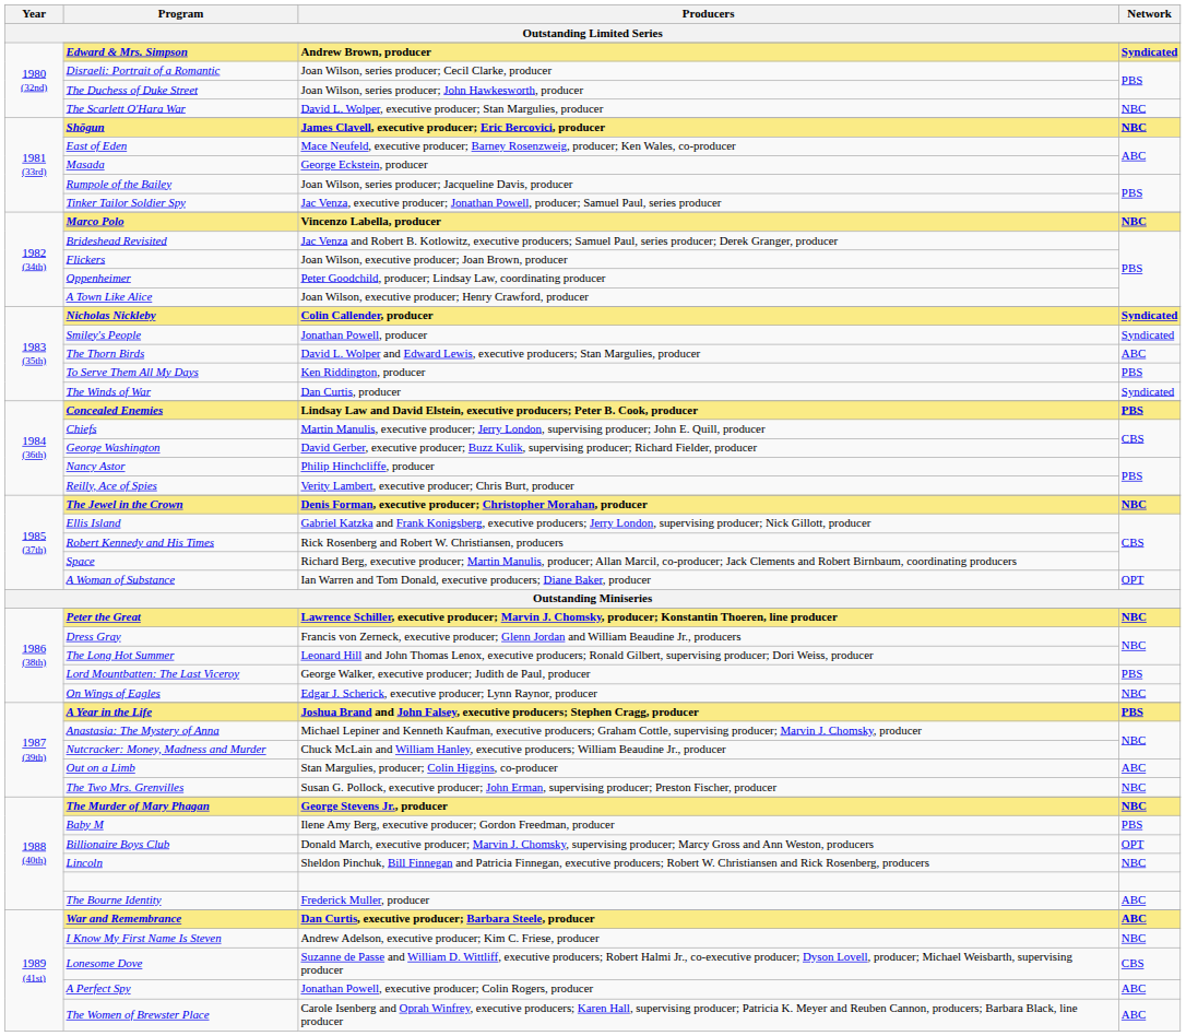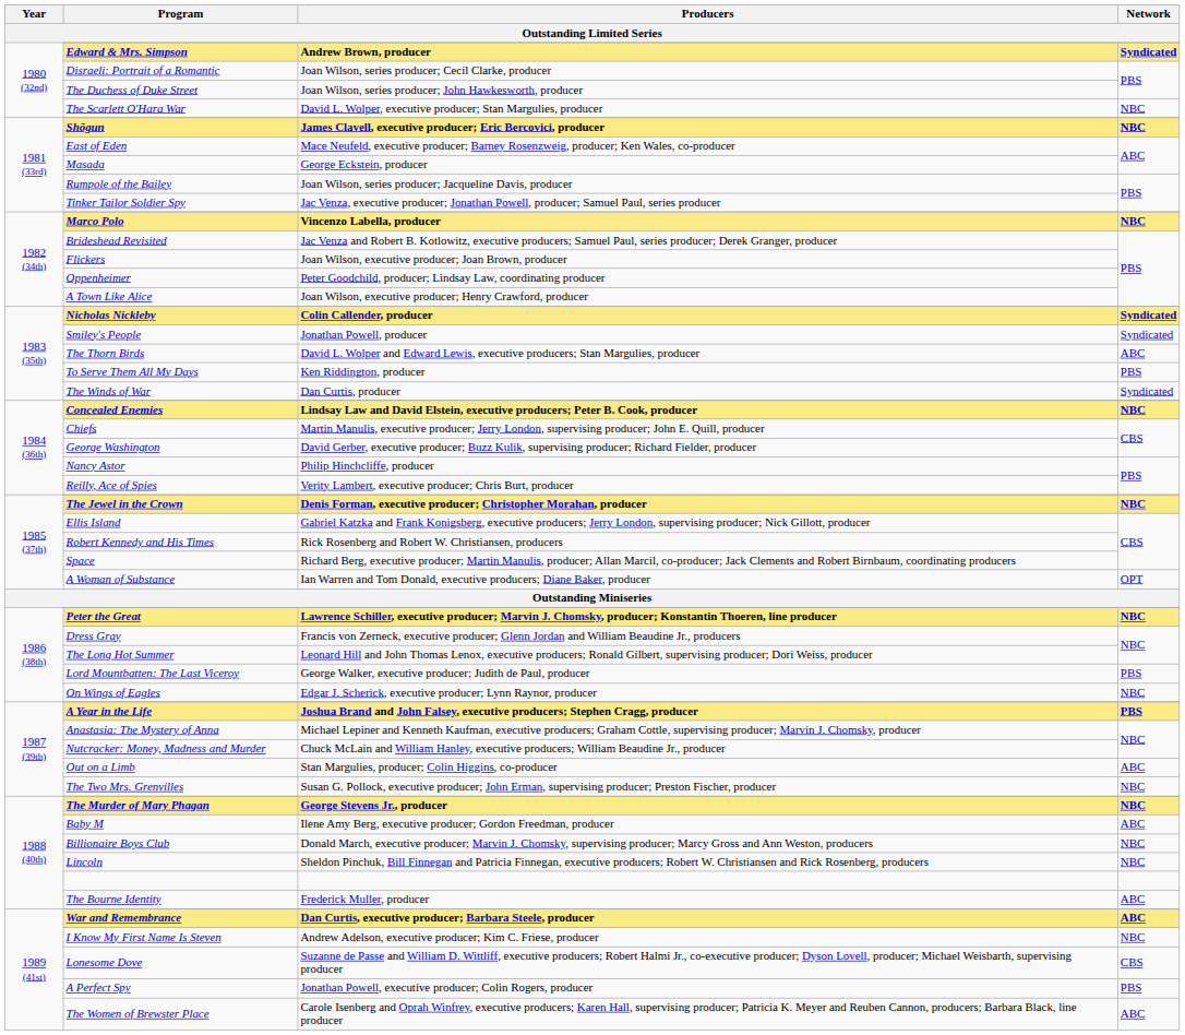 <table class="wikitable" style="width:100%">
 <tr bgcolor="#bebebe">
 <th width="5%">Year</th>
 <th width="20%">Program</th>
 <th width="70%">Producers</th>
 <th width="5%">Network</th>
 </tr>
 <tr>
 <th colspan="4">Outstanding Limited Series</th>
 </tr>
 <tr>
 <td rowspan="5" style="text-align:center"><a href='#'>1980</a><br><small><a href='#'>(32nd)</a></small><br></td>
 </tr>
 <tr style="background:#FAEB86">
 <td><strong><em><a href='#'>Edward & Mrs. Simpson</a></em></strong></td>
 <td><strong>Andrew Brown, producer</strong></td>
 <td><strong><a href='#'>Syndicated</a></strong></td>
 </tr>
 <tr>
 <td><em><a href='#'>Disraeli: Portrait of a Romantic</a></em></td>
 <td>Joan Wilson, series producer; Cecil Clarke, producer</td>
 <td rowspan=2><a href='#'>PBS</a></td>
 </tr>
 <tr>
 <td><em><a href='#'>The Duchess of Duke Street</a></em></td>
 <td>Joan Wilson, series producer; <a href='#'>John Hawkesworth</a>, producer</td>
 </tr>
 <tr>
 <td><em><a href='#'>The Scarlett O'Hara War</a></em></td>
 <td><a href='#'>David L. Wolper</a>, executive producer; Stan Margulies, producer</td>
 <td><a href='#'>NBC</a></td>
 </tr>
 <tr>
 <td rowspan="6" style="text-align:center"><a href='#'>1981</a><br><small><a href='#'>(33rd)</a></small><br></td>
 </tr>
 <tr style="background:#FAEB86">
 <td><strong><em><a href='#'>Shōgun</a></em></strong></td>
 <td><strong><a href='#'>James Clavell</a>, executive producer; <a href='#'>Eric Bercovici</a>, producer</strong></td>
 <td><strong><a href='#'>NBC</a></strong></td>
 </tr>
 <tr>
 <td><em><a href='#'>East of Eden</a></em></td>
 <td><a href='#'>Mace Neufeld</a>, executive producer; <a href='#'>Barney Rosenzweig</a>, producer; Ken Wales, co-producer</td>
 <td rowspan=2><a href='#'>ABC</a></td>
 </tr>
 <tr>
 <td><em><a href='#'>Masada</a></em></td>
 <td><a href='#'>George Eckstein</a>, producer</td>
 </tr>
 <tr>
 <td><em><a href='#'>Rumpole of the Bailey</a></em></td>
 <td>Joan Wilson, series producer; Jacqueline Davis, producer</td>
 <td rowspan=2><a href='#'>PBS</a></td>
 </tr>
 <tr>
 <td><em><a href='#'>Tinker Tailor Soldier Spy</a></em></td>
 <td><a href='#'>Jac Venza</a>, executive producer; <a href='#'>Jonathan Powell</a>, producer; Samuel Paul, series producer</td>
 </tr>
 <tr>
 <td rowspan="6" style="text-align:center"><a href='#'>1982</a><br><small><a href='#'>(34th)</a></small><br></td>
 </tr>
 <tr style="background:#FAEB86">
 <td><strong><em><a href='#'>Marco Polo</a></em></strong></td>
 <td><strong>Vincenzo Labella, producer</strong></td>
 <td><strong><a href='#'>NBC</a></strong></td>
 </tr>
 <tr>
 <td><em><a href='#'>Brideshead Revisited</a></em></td>
 <td><a href='#'>Jac Venza</a> and Robert B. Kotlowitz, executive producers; Samuel Paul, series producer; Derek Granger, producer</td>
 <td rowspan=4><a href='#'>PBS</a></td>
 </tr>
 <tr>
 <td><em><a href='#'>Flickers</a></em></td>
 <td>Joan Wilson, executive producer; Joan Brown, producer</td>
 </tr>
 <tr>
 <td><em><a href='#'>Oppenheimer</a></em></td>
 <td><a href='#'>Peter Goodchild</a>, producer; Lindsay Law, coordinating producer</td>
 </tr>
 <tr>
 <td><em><a href='#'>A Town Like Alice</a></em></td>
 <td>Joan Wilson, executive producer; Henry Crawford, producer</td>
 </tr>
 <tr>
 <td rowspan="6" style="text-align:center"><a href='#'>1983</a><br><small><a href='#'>(35th)</a></small><br></td>
 </tr>
 <tr style="background:#FAEB86">
 <td><strong><em><a href='#'>Nicholas Nickleby</a></em></strong></td>
 <td><strong><a href='#'>Colin Callender</a>, producer</strong></td>
 <td><strong><a href='#'>Syndicated</a></strong></td>
 </tr>
 <tr>
 <td><em><a href='#'>Smiley's People</a></em></td>
 <td><a href='#'>Jonathan Powell</a>, producer</td>
 <td><a href='#'>Syndicated</a></td>
 </tr>
 <tr>
 <td><em><a href='#'>The Thorn Birds</a></em></td>
 <td><a href='#'>David L. Wolper</a> and <a href='#'>Edward Lewis</a>, executive producers; Stan Margulies, producer</td>
 <td><a href='#'>ABC</a></td>
 </tr>
 <tr>
 <td><em><a href='#'>To Serve Them All My Days</a></em></td>
 <td><a href='#'>Ken Riddington</a>, producer</td>
 <td><a href='#'>PBS</a></td>
 </tr>
 <tr>
 <td><em><a href='#'>The Winds of War</a></em></td>
 <td><a href='#'>Dan Curtis</a>, producer</td>
 <td><a href='#'>Syndicated</a></td>
 </tr>
 <tr>
 <td rowspan="6" style="text-align:center"><a href='#'>1984</a><br><small><a href='#'>(36th)</a></small><br></td>
 </tr>
 <tr style="background:#FAEB86">
 <td><strong><em><a href='#'>Concealed Enemies</a></em></strong></td>
 <td><strong>Lindsay Law and David Elstein, executive producers; Peter B. Cook, producer</strong></td>
-<td><strong><a href='#'>PBS</a></strong></td>
+<td><strong><a href='#'>NBC</a></strong></td>
 </tr>
 <tr>
 <td><em><a href='#'>Chiefs</a></em></td>
 <td><a href='#'>Martin Manulis</a>, executive producer; <a href='#'>Jerry London</a>, supervising producer; John E. Quill, producer</td>
 <td rowspan=2><a href='#'>CBS</a></td>
 </tr>
 <tr>
 <td><em><a href='#'>George Washington</a></em></td>
 <td><a href='#'>David Gerber</a>, executive producer; <a href='#'>Buzz Kulik</a>, supervising producer; Richard Fielder, producer</td>
 </tr>
 <tr>
 <td><em><a href='#'>Nancy Astor</a></em></td>
 <td><a href='#'>Philip Hinchcliffe</a>, producer</td>
 <td rowspan=2><a href='#'>PBS</a></td>
 </tr>
 <tr>
 <td><em><a href='#'>Reilly, Ace of Spies</a></em></td>
 <td><a href='#'>Verity Lambert</a>, executive producer; Chris Burt, producer</td>
 </tr>
 <tr>
 <td rowspan="6" style="text-align:center"><a href='#'>1985</a><br><small><a href='#'>(37th)</a></small><br></td>
 </tr>
 <tr style="background:#FAEB86">
 <td><strong><em><a href='#'>The Jewel in the Crown</a></em></strong></td>
 <td><strong><a href='#'>Denis Forman</a>, executive producer; <a href='#'>Christopher Morahan</a>, producer</strong></td>
 <td><strong><a href='#'>NBC</a></strong></td>
 </tr>
 <tr>
 <td><em><a href='#'>Ellis Island</a></em></td>
 <td><a href='#'>Gabriel Katzka</a> and <a href='#'>Frank Konigsberg</a>, executive producers; <a href='#'>Jerry London</a>, supervising producer; Nick Gillott, producer</td>
 <td rowspan=3><a href='#'>CBS</a></td>
 </tr>
 <tr>
 <td><em><a href='#'>Robert Kennedy and His Times</a></em></td>
 <td>Rick Rosenberg and Robert W. Christiansen, producers</td>
 </tr>
 <tr>
 <td><em><a href='#'>Space</a></em></td>
 <td>Richard Berg, executive producer; <a href='#'>Martin Manulis</a>, producer; Allan Marcil, co-producer; Jack Clements and Robert Birnbaum, coordinating producers</td>
 </tr>
 <tr>
 <td><em><a href='#'>A Woman of Substance</a></em></td>
 <td>Ian Warren and Tom Donald, executive producers; <a href='#'>Diane Baker</a>, producer</td>
 <td><a href='#'>OPT</a></td>
 </tr>
 <tr>
 <th colspan="4">Outstanding Miniseries</th>
 </tr>
 <tr>
 <td rowspan="6" style="text-align:center"><a href='#'>1986</a><br><small><a href='#'>(38th)</a></small><br></td>
 </tr>
 <tr style="background:#FAEB86">
 <td><strong><em><a href='#'>Peter the Great</a></em></strong></td>
 <td><strong><a href='#'>Lawrence Schiller</a>, executive producer; <a href='#'>Marvin J. Chomsky</a>, producer; Konstantin Thoeren, line producer</strong></td>
 <td><strong><a href='#'>NBC</a></strong></td>
 </tr>
 <tr>
 <td><em><a href='#'>Dress Gray</a></em></td>
 <td>Francis von Zerneck, executive producer; <a href='#'>Glenn Jordan</a> and William Beaudine Jr., producers</td>
 <td rowspan=2><a href='#'>NBC</a></td>
 </tr>
 <tr>
 <td><em><a href='#'>The Long Hot Summer</a></em></td>
 <td><a href='#'>Leonard Hill</a> and John Thomas Lenox, executive producers; Ronald Gilbert, supervising producer; Dori Weiss, producer</td>
 </tr>
 <tr>
 <td><em><a href='#'>Lord Mountbatten: The Last Viceroy</a></em></td>
 <td>George Walker, executive producer; Judith de Paul, producer</td>
 <td><a href='#'>PBS</a></td>
 </tr>
 <tr>
 <td><em><a href='#'>On Wings of Eagles</a></em></td>
 <td><a href='#'>Edgar J. Scherick</a>, executive producer; Lynn Raynor, producer</td>
 <td><a href='#'>NBC</a></td>
 </tr>
 <tr>
 <td rowspan="6" style="text-align:center"><a href='#'>1987</a><br><small><a href='#'>(39th)</a></small><br></td>
 </tr>
 <tr style="background:#FAEB86">
 <td><strong><em><a href='#'>A Year in the Life</a></em></strong></td>
 <td><strong><a href='#'>Joshua Brand</a> and <a href='#'>John Falsey</a>, executive producers; Stephen Cragg, producer</strong></td>
 <td><strong><a href='#'>PBS</a></strong></td>
 </tr>
 <tr>
 <td><em><a href='#'>Anastasia: The Mystery of Anna</a></em></td>
 <td>Michael Lepiner and Kenneth Kaufman, executive producers; Graham Cottle, supervising producer; <a href='#'>Marvin J. Chomsky</a>, producer</td>
 <td rowspan=2><a href='#'>NBC</a></td>
 </tr>
 <tr>
 <td><em><a href='#'>Nutcracker: Money, Madness and Murder</a></em></td>
 <td>Chuck McLain and <a href='#'>William Hanley</a>, executive producers; William Beaudine Jr., producer</td>
 </tr>
 <tr>
 <td><em><a href='#'>Out on a Limb</a></em></td>
 <td>Stan Margulies, producer; <a href='#'>Colin Higgins</a>, co-producer</td>
 <td><a href='#'>ABC</a></td>
 </tr>
 <tr>
 <td><em><a href='#'>The Two Mrs. Grenvilles</a></em></td>
 <td>Susan G. Pollock, executive producer; <a href='#'>John Erman</a>, supervising producer; Preston Fischer, producer</td>
 <td><a href='#'>NBC</a></td>
 </tr>
 <tr>
 <td rowspan="7" style="text-align:center"><a href='#'>1988</a><br><small><a href='#'>(40th)</a></small><br></td>
 </tr>
 <tr style="background:#FAEB86">
 <td><strong><em><a href='#'>The Murder of Mary Phagan</a></em></strong></td>
 <td><strong><a href='#'>George Stevens Jr.</a>, producer</strong></td>
 <td><strong><a href='#'>NBC</a></strong></td>
 </tr>
 <tr>
 <td><em><a href='#'>Baby M</a></em></td>
 <td>Ilene Amy Berg, executive producer; Gordon Freedman, producer</td>
-<td><a href='#'>PBS</a></td>
+<td><a href='#'>ABC</a></td>
 </tr>
 <tr>
 <td><em><a href='#'>Billionaire Boys Club</a></em></td>
 <td>Donald March, executive producer; <a href='#'>Marvin J. Chomsky</a>, supervising producer; Marcy Gross and Ann Weston, producers</td>
-<td><a href='#'>OPT</a></td>
+<td><a href='#'>NBC</a></td>
 </tr>
 <tr>
 <td><em><a href='#'>Lincoln</a></em></td>
 <td>Sheldon Pinchuk, <a href='#'>Bill Finnegan</a> and Patricia Finnegan, executive producers; Robert W. Christiansen and Rick Rosenberg, producers</td>
 <td><a href='#'>NBC</a></td>
 </tr>
 <tr>
 <td><br></td>
 <td></td>
 <td></td>
 </tr>
 <tr>
 <td><em><a href='#'>The Bourne Identity</a></em><br></td>
 <td><a href='#'>Frederick Muller</a>, producer</td>
 <td><a href='#'>ABC</a></td>
 </tr>
 <tr>
 <td rowspan="6" style="text-align:center"><a href='#'>1989</a><br><small><a href='#'>(41st)</a></small><br></td>
 </tr>
 <tr style="background:#FAEB86">
 <td><strong><em><a href='#'>War and Remembrance</a></em></strong></td>
 <td><strong><a href='#'>Dan Curtis</a>, executive producer; <a href='#'>Barbara Steele</a>, producer</strong></td>
 <td><strong><a href='#'>ABC</a></strong></td>
 </tr>
 <tr>
 <td><em><a href='#'>I Know My First Name Is Steven</a></em></td>
 <td>Andrew Adelson, executive producer; Kim C. Friese, producer</td>
 <td><a href='#'>NBC</a></td>
 </tr>
 <tr>
 <td><em><a href='#'>Lonesome Dove</a></em></td>
 <td><a href='#'>Suzanne de Passe</a> and <a href='#'>William D. Wittliff</a>, executive producers; Robert Halmi Jr., co-executive producer; <a href='#'>Dyson Lovell</a>, producer; Michael Weisbarth, supervising producer</td>
 <td><a href='#'>CBS</a></td>
 </tr>
 <tr>
 <td><em><a href='#'>A Perfect Spy</a></em></td>
 <td><a href='#'>Jonathan Powell</a>, executive producer; Colin Rogers, producer</td>
-<td><a href='#'>ABC</a></td>
+<td><a href='#'>PBS</a></td>
 </tr>
 <tr>
 <td><em><a href='#'>The Women of Brewster Place</a></em></td>
 <td>Carole Isenberg and <a href='#'>Oprah Winfrey</a>, executive producers; <a href='#'>Karen Hall</a>, supervising producer; Patricia K. Meyer and Reuben Cannon, producers; Barbara Black, line producer</td>
 <td><a href='#'>ABC</a></td>
 </tr>
 </table>
